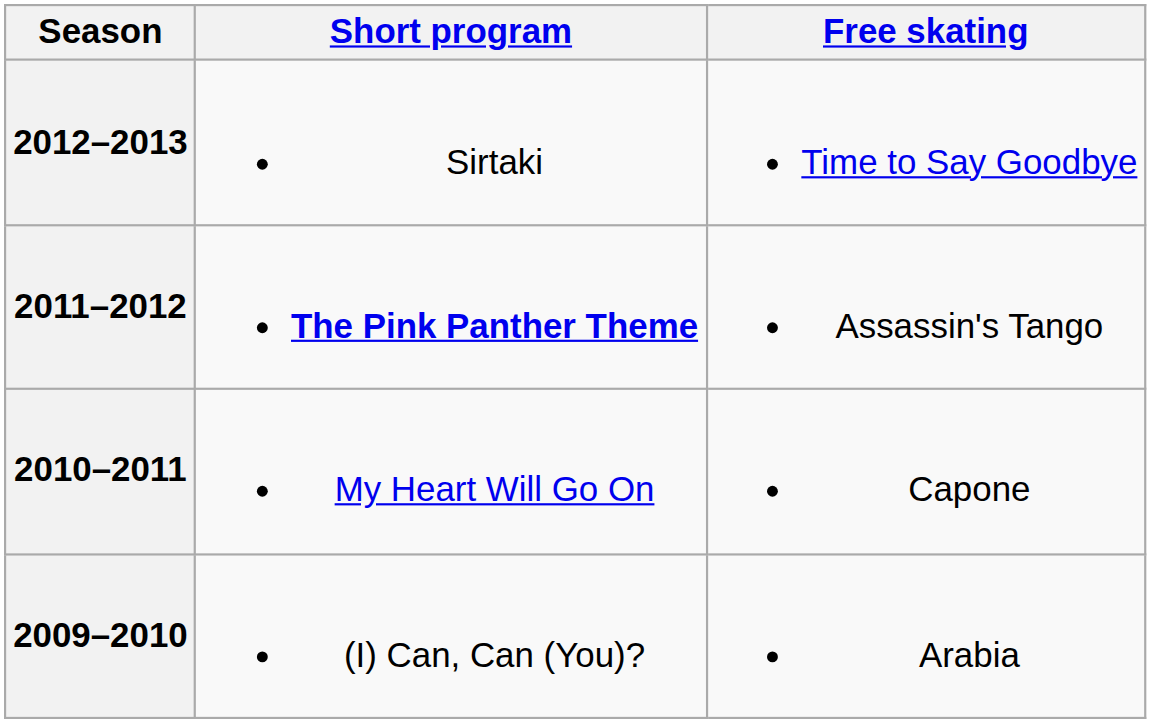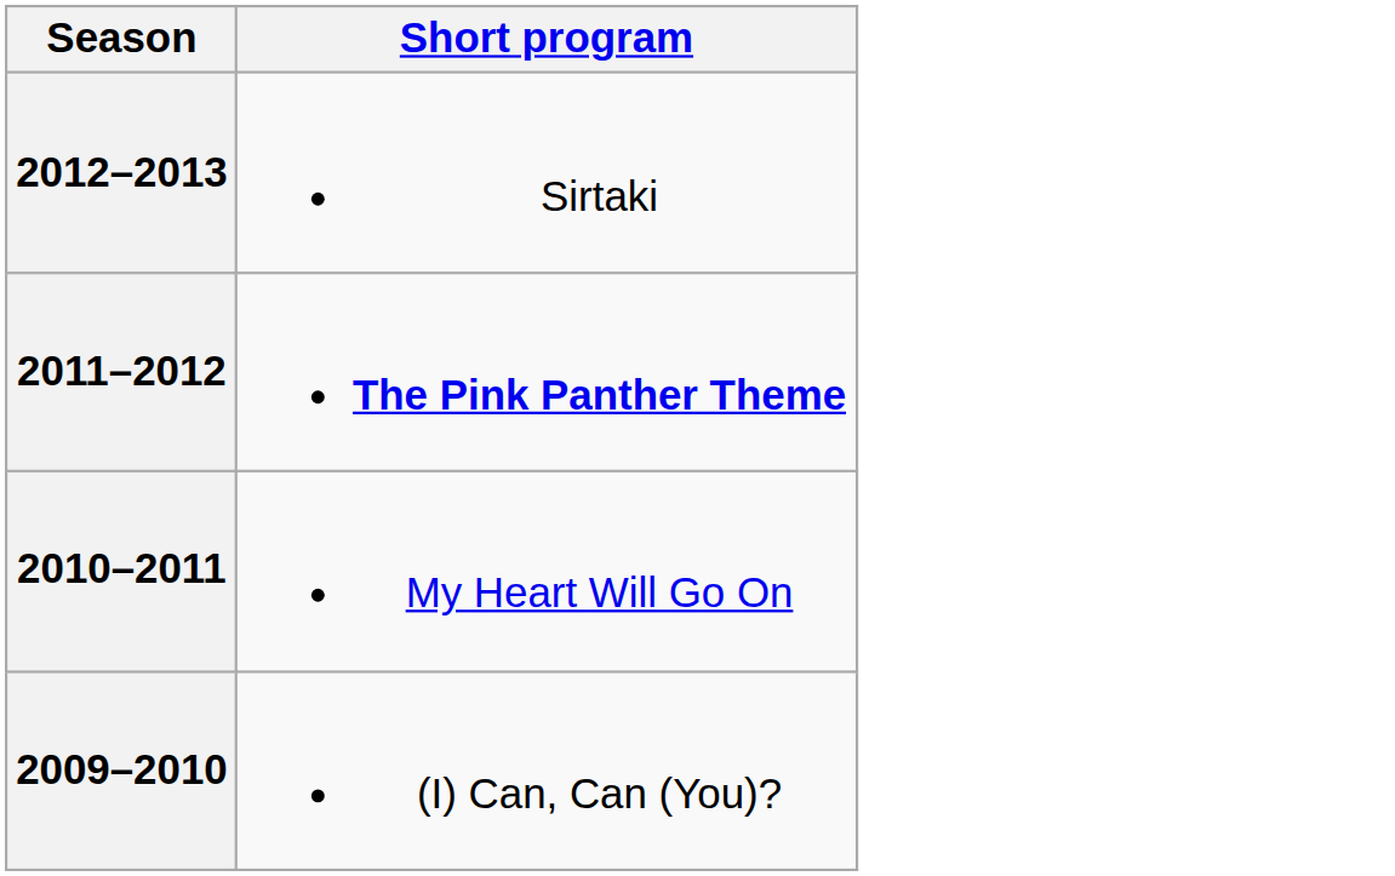 <table class=wikitable style=text-align:center>
 <tr>
 <th>Season</th>
 <th><a href='#'>Short program</a></th>
-<th><a href='#'>Free skating</a></th>
 </tr>
 <tr>
 <th>2012–2013 <br> </th>
 <td><br><ul><li>Sirtaki <br></li></ul></td>
-<td><br><ul><li><a href='#'>Time to Say Goodbye</a> <br></li></ul></td>
 </tr>
 <tr>
 <th>2011–2012 <br> </th>
 <td><strong><br><ul><li><a href='#'>The Pink Panther Theme</a> <br></li></ul></strong></td>
-<td><br><ul><li>Assassin's Tango <br></li></ul></td>
 </tr>
 <tr>
 <th>2010–2011 <br> </th>
 <td><br><ul><li><a href='#'>My Heart Will Go On</a> <br></li></ul></td>
-<td><br><ul><li>Capone <br></li></ul></td>
 </tr>
 <tr>
 <th>2009–2010 <br> </th>
 <td><br><ul><li>(I) Can, Can (You)? <br></li></ul></td>
-<td><br><ul><li>Arabia <br></li></ul></td>
 </tr>
 </table>
